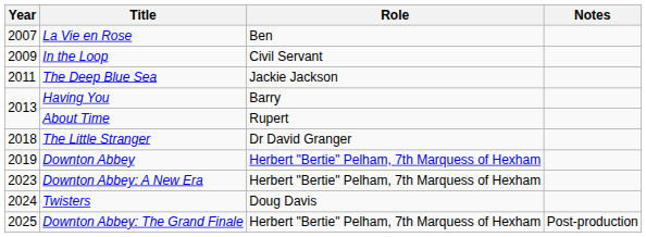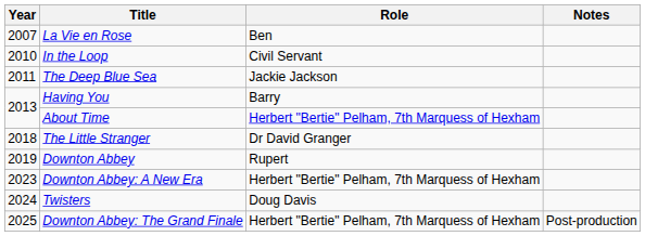 <table class="wikitable sortable">
 <tr>
 <th>Year</th>
 <th>Title</th>
 <th>Role</th>
 <th class="unsortable">Notes</th>
 </tr>
 <tr>
 <td>2007</td>
 <td><em><a href='#'>La Vie en Rose</a></em></td>
 <td>Ben</td>
 <td></td>
 </tr>
 <tr>
-<td>2009</td>
+<td>2010</td>
 <td><em><a href='#'>In the Loop</a></em></td>
 <td>Civil Servant</td>
 <td></td>
 </tr>
 <tr>
 <td>2011</td>
 <td><em><a href='#'>The Deep Blue Sea</a></em></td>
 <td>Jackie Jackson</td>
 <td></td>
 </tr>
 <tr>
 <td rowspan="2">2013</td>
 <td><em><a href='#'>Having You</a></em></td>
 <td>Barry</td>
 <td></td>
 </tr>
 <tr>
 <td><em><a href='#'>About Time</a></em></td>
-<td>Rupert</td>
+<td><a href='#'>Herbert "Bertie" Pelham, 7th Marquess of Hexham</a></td>
 <td></td>
 </tr>
 <tr>
 <td>2018</td>
 <td><em><a href='#'>The Little Stranger</a></em></td>
 <td>Dr David Granger</td>
 <td></td>
 </tr>
 <tr>
 <td>2019</td>
 <td><em><a href='#'>Downton Abbey</a></em></td>
-<td><a href='#'>Herbert "Bertie" Pelham, 7th Marquess of Hexham</a></td>
+<td>Rupert</td>
 <td></td>
 </tr>
 <tr>
 <td>2023</td>
 <td><em><a href='#'>Downton Abbey: A New Era</a></em></td>
 <td>Herbert "Bertie" Pelham, 7th Marquess of Hexham</td>
 <td></td>
 </tr>
 <tr>
 <td>2024</td>
 <td><em><a href='#'>Twisters</a></em></td>
 <td>Doug Davis</td>
 <td></td>
 </tr>
 <tr>
 <td>2025</td>
 <td><em><a href='#'>Downton Abbey: The Grand Finale</a></em></td>
 <td>Herbert "Bertie" Pelham, 7th Marquess of Hexham</td>
 <td>Post-production</td>
 </tr>
 </table>
